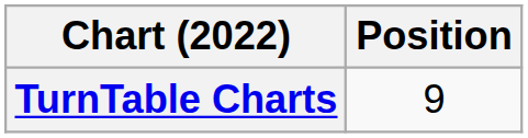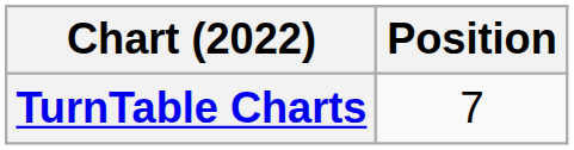 <table class="wikitable sortable plainrowheaders" style="text-align:center">
 <tr>
 <th scope="col">Chart (2022)</th>
 <th scope="col">Position</th>
 </tr>
 <tr>
 <th scope="row"><a href='#'>TurnTable Charts</a></th>
-<td>9</td>
+<td>7</td>
 </tr>
 </table>
